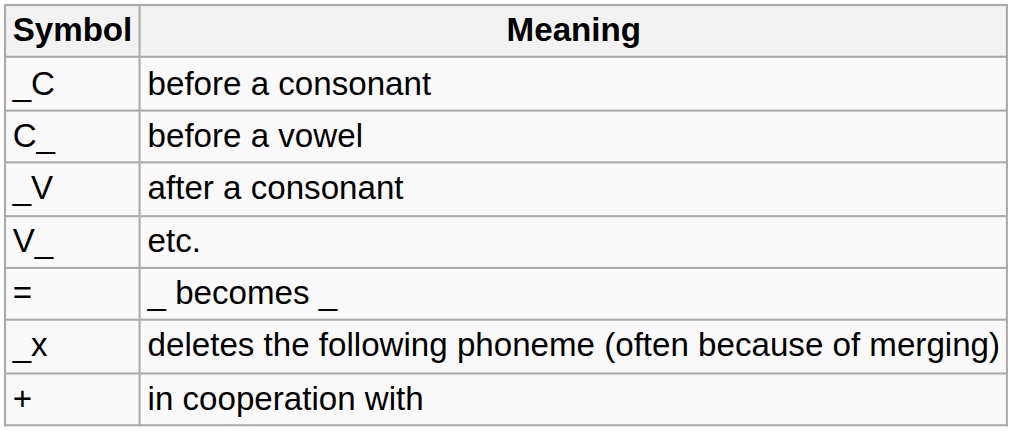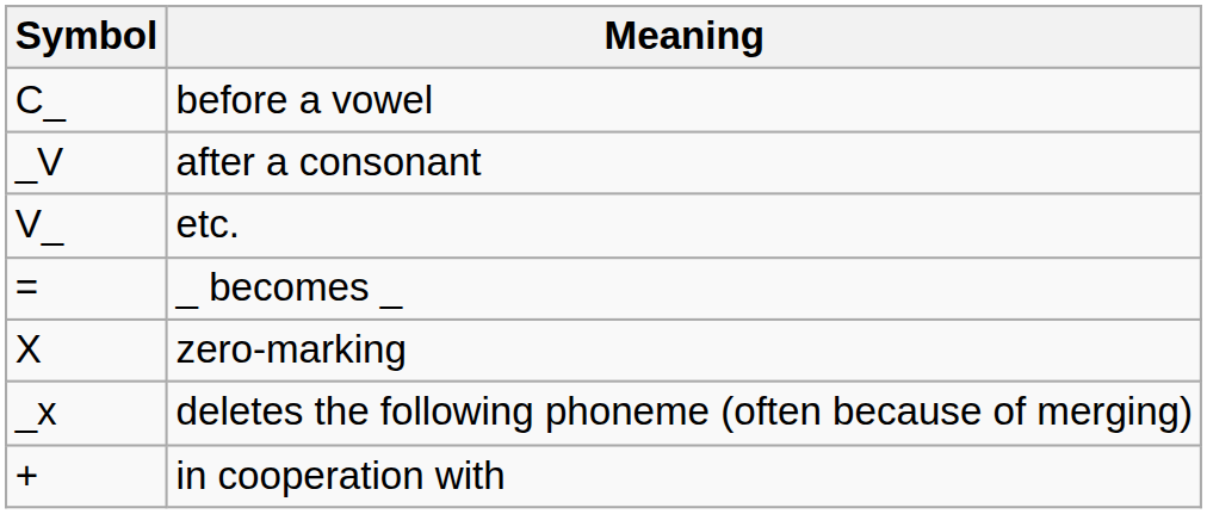 <table class="wikitable">
 <tr>
 <th>Symbol</th>
 <th>Meaning</th>
-</tr>
-<tr>
-<td>_C</td>
-<td>before a consonant</td>
 </tr>
 <tr>
 <td>C_</td>
 <td>before a vowel</td>
 </tr>
 <tr>
 <td>_V</td>
 <td>after a consonant</td>
 </tr>
 <tr>
 <td>V_</td>
 <td>etc.</td>
 </tr>
 <tr>
 <td>=</td>
 <td>_ becomes _</td>
 </tr>
 <tr>
+<td>X</td>
+<td>zero-marking</td>
+</tr>
+<tr>
 <td>_x</td>
 <td>deletes the following phoneme (often because of merging)</td>
 </tr>
 <tr>
 <td>+</td>
 <td>in cooperation with</td>
 </tr>
 </table>
